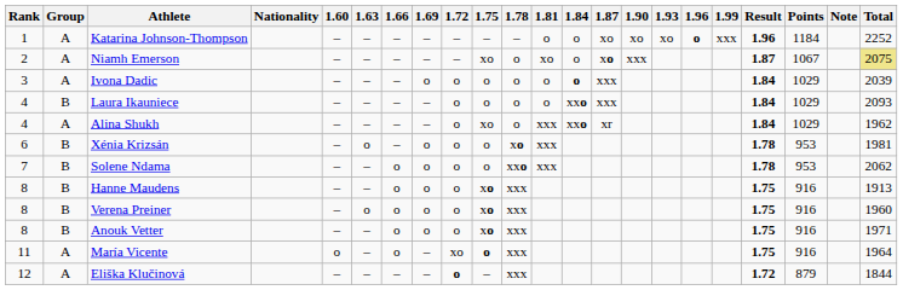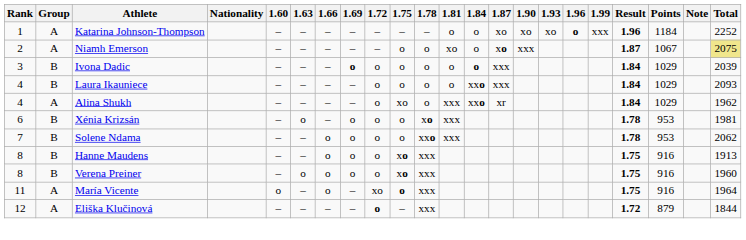 <table class="wikitable sortable" style="text-align:center">
 <tr>
 <th>Rank</th>
 <th>Group</th>
 <th>Athlete</th>
 <th>Nationality</th>
 <th>1.60</th>
 <th>1.63</th>
 <th>1.66</th>
 <th>1.69</th>
 <th>1.72</th>
 <th>1.75</th>
 <th>1.78</th>
 <th>1.81</th>
 <th>1.84</th>
 <th>1.87</th>
 <th>1.90</th>
 <th>1.93</th>
 <th>1.96</th>
 <th>1.99</th>
 <th>Result</th>
 <th>Points</th>
 <th>Note</th>
 <th>Total</th>
 </tr>
 <tr>
 <td>1</td>
 <td>A</td>
 <td align=left><a href='#'>Katarina Johnson-Thompson</a></td>
 <td align=left></td>
 <td>–</td>
 <td>–</td>
 <td>–</td>
 <td>–</td>
 <td>–</td>
 <td>–</td>
 <td>–</td>
 <td>o</td>
 <td>o</td>
 <td>xo</td>
 <td>xo</td>
 <td>xo</td>
 <td><strong>o</strong></td>
 <td>xxx</td>
 <td><strong>1.96</strong></td>
 <td>1184</td>
 <td></td>
 <td>2252</td>
 </tr>
 <tr>
 <td>2</td>
 <td>A</td>
 <td align=left><a href='#'>Niamh Emerson</a></td>
 <td align=left></td>
 <td>–</td>
 <td>–</td>
 <td>–</td>
 <td>–</td>
 <td>–</td>
-<td>xo</td>
+<td>o</td>
 <td>o</td>
 <td>xo</td>
 <td>o</td>
 <td>x<strong>o</strong></td>
 <td>xxx</td>
 <td></td>
 <td></td>
 <td></td>
 <td><strong>1.87</strong></td>
 <td>1067</td>
 <td></td>
 <td style="background: khaki;">2075</td>
 </tr>
 <tr>
 <td>3</td>
-<td>A</td>
+<td>B</td>
 <td align=left><a href='#'>Ivona Dadic</a></td>
 <td align=left></td>
 <td>–</td>
 <td>–</td>
 <td>–</td>
-<td>o</td>
+<td><strong>o</strong></td>
 <td>o</td>
 <td>o</td>
 <td>o</td>
 <td>o</td>
 <td><strong>o</strong></td>
 <td>xxx</td>
 <td></td>
 <td></td>
 <td></td>
 <td></td>
 <td><strong>1.84</strong></td>
 <td>1029</td>
 <td></td>
 <td>2039</td>
 </tr>
 <tr>
 <td>4</td>
 <td>B</td>
 <td align=left><a href='#'>Laura Ikauniece</a></td>
 <td align=left></td>
 <td>–</td>
 <td>–</td>
 <td>–</td>
 <td>–</td>
 <td>o</td>
 <td>o</td>
 <td>o</td>
 <td>o</td>
 <td>xx<strong>o</strong></td>
 <td>xxx</td>
 <td></td>
 <td></td>
 <td></td>
 <td></td>
 <td><strong>1.84</strong></td>
 <td>1029</td>
 <td></td>
 <td>2093</td>
 </tr>
 <tr>
 <td>4</td>
 <td>A</td>
 <td align=left><a href='#'>Alina Shukh</a></td>
 <td align=left></td>
 <td>–</td>
 <td>–</td>
 <td>–</td>
 <td>–</td>
 <td>o</td>
 <td>xo</td>
 <td>o</td>
 <td>xxx</td>
 <td>xx<strong>o</strong></td>
 <td>xr</td>
 <td></td>
 <td></td>
 <td></td>
 <td></td>
 <td><strong>1.84</strong></td>
 <td>1029</td>
 <td></td>
 <td>1962</td>
 </tr>
 <tr>
 <td>6</td>
 <td>B</td>
 <td align=left><a href='#'>Xénia Krizsán</a></td>
 <td align=left></td>
 <td>–</td>
 <td>o</td>
 <td>–</td>
 <td>o</td>
 <td>o</td>
 <td>o</td>
 <td>x<strong>o</strong></td>
 <td>xxx</td>
 <td></td>
 <td></td>
 <td></td>
 <td></td>
 <td></td>
 <td></td>
 <td><strong>1.78</strong></td>
 <td>953</td>
 <td></td>
 <td>1981</td>
 </tr>
 <tr>
 <td>7</td>
 <td>B</td>
 <td align=left><a href='#'>Solene Ndama</a></td>
 <td align=left></td>
 <td>–</td>
 <td>–</td>
 <td>o</td>
 <td>o</td>
 <td>o</td>
 <td>o</td>
 <td>xx<strong>o</strong></td>
 <td>xxx</td>
 <td></td>
 <td></td>
 <td></td>
 <td></td>
 <td></td>
 <td></td>
 <td><strong>1.78</strong></td>
 <td>953</td>
 <td></td>
 <td>2062</td>
 </tr>
 <tr>
 <td>8</td>
 <td>B</td>
 <td align=left><a href='#'>Hanne Maudens</a></td>
 <td align=left></td>
 <td>–</td>
 <td>–</td>
 <td>o</td>
 <td>o</td>
 <td>o</td>
 <td>x<strong>o</strong></td>
 <td>xxx</td>
 <td></td>
 <td></td>
 <td></td>
 <td></td>
 <td></td>
 <td></td>
 <td></td>
 <td><strong>1.75</strong></td>
 <td>916</td>
 <td></td>
 <td>1913</td>
 </tr>
 <tr>
 <td>8</td>
 <td>B</td>
 <td align=left><a href='#'>Verena Preiner</a></td>
 <td align=left></td>
 <td>–</td>
 <td>o</td>
 <td>o</td>
 <td>o</td>
 <td>o</td>
 <td>x<strong>o</strong></td>
 <td>xxx</td>
 <td></td>
 <td></td>
 <td></td>
 <td></td>
 <td></td>
 <td></td>
 <td></td>
 <td><strong>1.75</strong></td>
 <td>916</td>
 <td></td>
 <td>1960</td>
 </tr>
 <tr>
-<td>8</td>
-<td>B</td>
-<td align=left><a href='#'>Anouk Vetter</a></td>
-<td align=left></td>
-<td>–</td>
-<td>–</td>
-<td>o</td>
-<td>o</td>
-<td>o</td>
-<td>x<strong>o</strong></td>
-<td>xxx</td>
-<td></td>
-<td></td>
-<td></td>
-<td></td>
-<td></td>
-<td></td>
-<td></td>
-<td><strong>1.75</strong></td>
-<td>916</td>
-<td></td>
-<td>1971</td>
-</tr>
-<tr>
 <td>11</td>
 <td>A</td>
 <td align=left><a href='#'>María Vicente</a></td>
 <td align=left></td>
 <td>o</td>
 <td>–</td>
 <td>o</td>
 <td>–</td>
 <td>xo</td>
 <td><strong>o</strong></td>
 <td>xxx</td>
 <td></td>
 <td></td>
 <td></td>
 <td></td>
 <td></td>
 <td></td>
 <td></td>
 <td><strong>1.75</strong></td>
 <td>916</td>
 <td></td>
 <td>1964</td>
 </tr>
 <tr>
 <td>12</td>
 <td>A</td>
 <td align=left><a href='#'>Eliška Klučinová</a></td>
 <td align=left></td>
 <td>–</td>
 <td>–</td>
 <td>–</td>
 <td>–</td>
 <td><strong>o</strong></td>
 <td>–</td>
 <td>xxx</td>
 <td></td>
 <td></td>
 <td></td>
 <td></td>
 <td></td>
 <td></td>
 <td></td>
 <td><strong>1.72</strong></td>
 <td>879</td>
 <td></td>
 <td>1844</td>
 </tr>
 </table>
